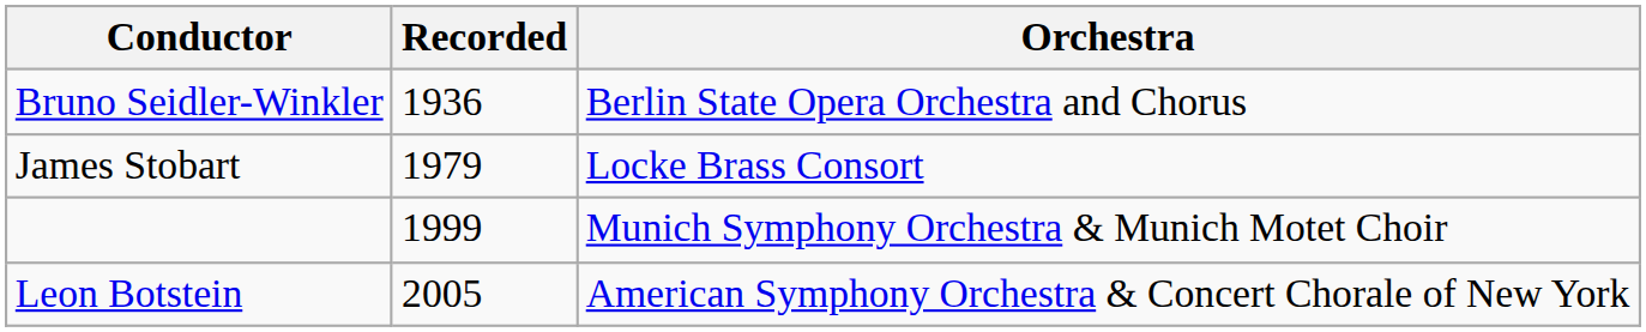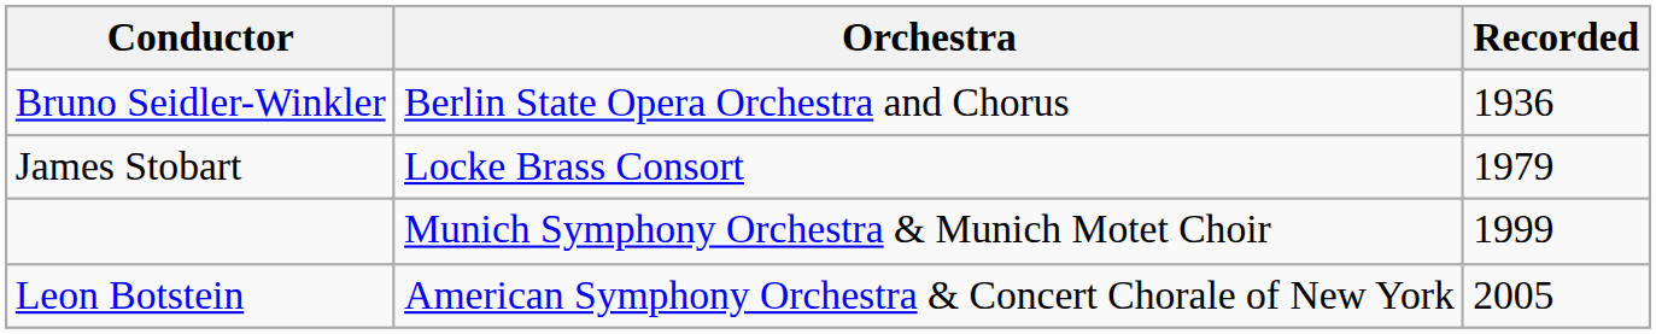 <table class="wikitable">
 <tr>
 <th>Conductor</th>
+<th>Orchestra</th>
 <th>Recorded</th>
-<th>Orchestra</th>
 </tr>
 <tr>
 <td><a href='#'>Bruno Seidler-Winkler</a></td>
+<td><a href='#'>Berlin State Opera Orchestra</a> and Chorus</td>
 <td>1936</td>
-<td><a href='#'>Berlin State Opera Orchestra</a> and Chorus</td>
 </tr>
 <tr>
 <td>James Stobart</td>
+<td><a href='#'>Locke Brass Consort</a></td>
 <td>1979</td>
-<td><a href='#'>Locke Brass Consort</a></td>
 </tr>
 <tr>
 <td></td>
+<td><a href='#'>Munich Symphony Orchestra</a> & Munich Motet Choir</td>
 <td>1999</td>
-<td><a href='#'>Munich Symphony Orchestra</a> & Munich Motet Choir</td>
 </tr>
 <tr>
 <td><a href='#'>Leon Botstein</a></td>
+<td><a href='#'>American Symphony Orchestra</a> & Concert Chorale of New York</td>
 <td>2005</td>
-<td><a href='#'>American Symphony Orchestra</a> & Concert Chorale of New York</td>
 </tr>
 </table>
